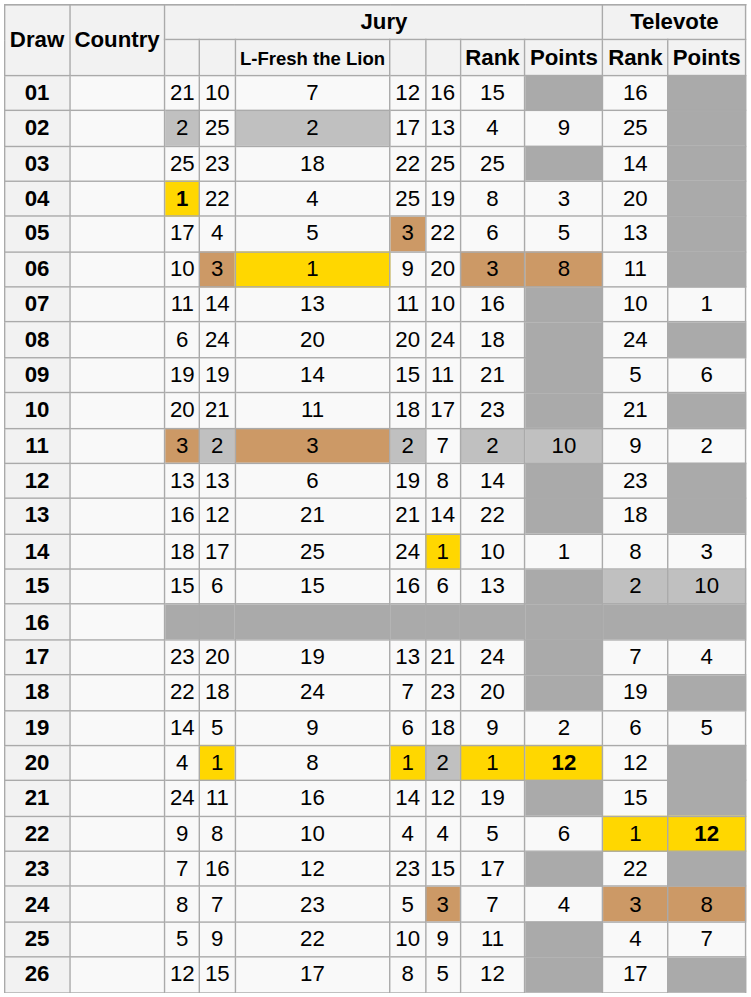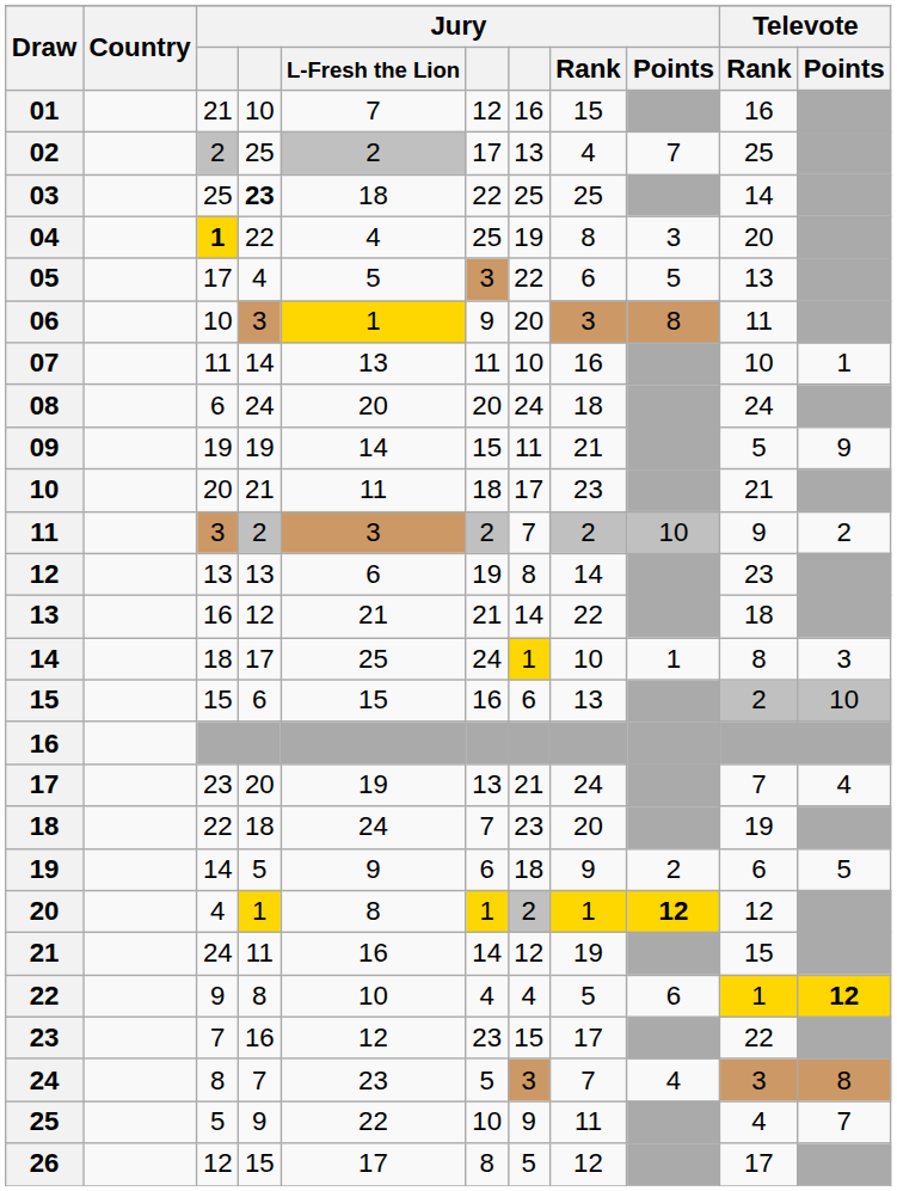 <table class="sortable wikitable collapsible plainrowheaders" style="text-align:center;">
 <tr>
 </tr>
 <tr>
 <th scope="col" rowspan="2">Draw</th>
 <th scope="col" rowspan="2">Country</th>
 <th scope="col" colspan="7">Jury</th>
 <th scope="col" colspan="2">Televote</th>
 </tr>
 <tr>
 <th scope="col"><small></small></th>
 <th scope="col"><small></small></th>
 <th scope="col"><small>L-Fresh the Lion</small></th>
 <th scope="col"><small></small></th>
 <th scope="col"><small></small></th>
 <th scope="col">Rank</th>
 <th scope="col">Points</th>
 <th scope="col">Rank</th>
 <th scope="col">Points</th>
 </tr>
 <tr>
 <th scope="row" style="text-align:center;">01</th>
 <td style="text-align:left;"></td>
 <td>21</td>
 <td>10</td>
 <td>7</td>
 <td>12</td>
 <td>16</td>
 <td>15</td>
 <td style="background:#AAAAAA;"></td>
 <td>16</td>
 <td style="background:#AAAAAA;"></td>
 </tr>
 <tr>
 <th scope="row" style="text-align:center;">02</th>
 <td style="text-align:left;"></td>
 <td style="background:silver;">2</td>
 <td>25</td>
 <td style="background:silver;">2</td>
 <td>17</td>
 <td>13</td>
 <td>4</td>
-<td>9</td>
+<td>7</td>
 <td>25</td>
 <td style="background:#AAAAAA;"></td>
 </tr>
 <tr>
 <th scope="row" style="text-align:center;">03</th>
 <td style="text-align:left;"></td>
 <td>25</td>
-<td>23</td>
+<td><strong>23</strong></td>
 <td>18</td>
 <td>22</td>
 <td>25</td>
 <td>25</td>
 <td style="background:#AAAAAA;"></td>
 <td>14</td>
 <td style="background:#AAAAAA;"></td>
 </tr>
 <tr>
 <th scope="row" style="text-align:center;">04</th>
 <td style="text-align:left;"></td>
 <td style="background:gold;"><strong>1</strong></td>
 <td>22</td>
 <td>4</td>
 <td>25</td>
 <td>19</td>
 <td>8</td>
 <td>3</td>
 <td>20</td>
 <td style="background:#AAAAAA;"></td>
 </tr>
 <tr>
 <th scope="row" style="text-align:center;">05</th>
 <td style="text-align:left;"></td>
 <td>17</td>
 <td>4</td>
 <td>5</td>
 <td style="background:#CC9966;">3</td>
 <td>22</td>
 <td>6</td>
 <td>5</td>
 <td>13</td>
 <td style="background:#AAAAAA;"></td>
 </tr>
 <tr>
 <th scope="row" style="text-align:center;">06</th>
 <td style="text-align:left;"></td>
 <td>10</td>
 <td style="background:#CC9966;">3</td>
 <td style="background:gold;">1</td>
 <td>9</td>
 <td>20</td>
 <td style="background:#CC9966;">3</td>
 <td style="background:#CC9966;">8</td>
 <td>11</td>
 <td style="background:#AAAAAA;"></td>
 </tr>
 <tr>
 <th scope="row" style="text-align:center;">07</th>
 <td style="text-align:left;"></td>
 <td>11</td>
 <td>14</td>
 <td>13</td>
 <td>11</td>
 <td>10</td>
 <td>16</td>
 <td style="background:#AAAAAA;"></td>
 <td>10</td>
 <td>1</td>
 </tr>
 <tr>
 <th scope="row" style="text-align:center;">08</th>
 <td style="text-align:left;"></td>
 <td>6</td>
 <td>24</td>
 <td>20</td>
 <td>20</td>
 <td>24</td>
 <td>18</td>
 <td style="background:#AAAAAA;"></td>
 <td>24</td>
 <td style="background:#AAAAAA;"></td>
 </tr>
 <tr>
 <th scope="row" style="text-align:center;">09</th>
 <td style="text-align:left;"></td>
 <td>19</td>
 <td>19</td>
 <td>14</td>
 <td>15</td>
 <td>11</td>
 <td>21</td>
 <td style="background:#AAAAAA;"></td>
 <td>5</td>
-<td>6</td>
+<td>9</td>
 </tr>
 <tr>
 <th scope="row" style="text-align:center;">10</th>
 <td style="text-align:left;"></td>
 <td>20</td>
 <td>21</td>
 <td>11</td>
 <td>18</td>
 <td>17</td>
 <td>23</td>
 <td style="background:#AAAAAA;"></td>
 <td>21</td>
 <td style="background:#AAAAAA;"></td>
 </tr>
 <tr>
 <th scope="row" style="text-align:center;">11</th>
 <td style="text-align:left;"></td>
 <td style="background:#CC9966;">3</td>
 <td style="background:silver;">2</td>
 <td style="background:#CC9966;">3</td>
 <td style="background:silver;">2</td>
 <td>7</td>
 <td style="background:silver;">2</td>
 <td style="background:silver;">10</td>
 <td>9</td>
 <td>2</td>
 </tr>
 <tr>
 <th scope="row" style="text-align:center;">12</th>
 <td style="text-align:left;"></td>
 <td>13</td>
 <td>13</td>
 <td>6</td>
 <td>19</td>
 <td>8</td>
 <td>14</td>
 <td style="background:#AAAAAA;"></td>
 <td>23</td>
 <td style="background:#AAAAAA;"></td>
 </tr>
 <tr>
 <th scope="row" style="text-align:center;">13</th>
 <td style="text-align:left;"></td>
 <td>16</td>
 <td>12</td>
 <td>21</td>
 <td>21</td>
 <td>14</td>
 <td>22</td>
 <td style="background:#AAAAAA;"></td>
 <td>18</td>
 <td style="background:#AAAAAA;"></td>
 </tr>
 <tr>
 <th scope="row" style="text-align:center;">14</th>
 <td style="text-align:left;"></td>
 <td>18</td>
 <td>17</td>
 <td>25</td>
 <td>24</td>
 <td style="background:gold;">1</td>
 <td>10</td>
 <td>1</td>
 <td>8</td>
 <td>3</td>
 </tr>
 <tr>
 <th scope="row" style="text-align:center;">15</th>
 <td style="text-align:left;"></td>
 <td>15</td>
 <td>6</td>
 <td>15</td>
 <td>16</td>
 <td>6</td>
 <td>13</td>
 <td style="background:#AAAAAA;"></td>
 <td style="background:silver;">2</td>
 <td style="background:silver;">10</td>
 </tr>
 <tr class="sortbottom">
 <th scope="row" style="text-align:center;">16</th>
 <td style="text-align:left;"></td>
 <td style="background:#AAAAAA;"></td>
 <td style="background:#AAAAAA;"></td>
 <td style="background:#AAAAAA;"></td>
 <td style="background:#AAAAAA;"></td>
 <td style="background:#AAAAAA;"></td>
 <td style="background:#AAAAAA;"></td>
 <td style="background:#AAAAAA;"></td>
 <td style="background:#AAAAAA;"></td>
 <td style="background:#AAAAAA;"></td>
 </tr>
 <tr>
 <th scope="row" style="text-align:center;">17</th>
 <td style="text-align:left;"></td>
 <td>23</td>
 <td>20</td>
 <td>19</td>
 <td>13</td>
 <td>21</td>
 <td>24</td>
 <td style="background:#AAAAAA;"></td>
 <td>7</td>
 <td>4</td>
 </tr>
 <tr>
 <th scope="row" style="text-align:center;">18</th>
 <td style="text-align:left;"></td>
 <td>22</td>
 <td>18</td>
 <td>24</td>
 <td>7</td>
 <td>23</td>
 <td>20</td>
 <td style="background:#AAAAAA;"></td>
 <td>19</td>
 <td style="background:#AAAAAA;"></td>
 </tr>
 <tr>
 <th scope="row" style="text-align:center;">19</th>
 <td style="text-align:left;"></td>
 <td>14</td>
 <td>5</td>
 <td>9</td>
 <td>6</td>
 <td>18</td>
 <td>9</td>
 <td>2</td>
 <td>6</td>
 <td>5</td>
 </tr>
 <tr>
 <th scope="row" style="text-align:center;">20</th>
 <td style="text-align:left;"></td>
 <td>4</td>
 <td style="background:gold;">1</td>
 <td>8</td>
 <td style="background:gold;">1</td>
 <td style="background:silver;">2</td>
 <td style="background:gold;">1</td>
 <td style="background:gold;"><strong>12</strong></td>
 <td>12</td>
 <td style="background:#AAAAAA;"></td>
 </tr>
 <tr>
 <th scope="row" style="text-align:center;">21</th>
 <td style="text-align:left;"></td>
 <td>24</td>
 <td>11</td>
 <td>16</td>
 <td>14</td>
 <td>12</td>
 <td>19</td>
 <td style="background:#AAAAAA;"></td>
 <td>15</td>
 <td style="background:#AAAAAA;"></td>
 </tr>
 <tr>
 <th scope="row" style="text-align:center;">22</th>
 <td style="text-align:left;"></td>
 <td>9</td>
 <td>8</td>
 <td>10</td>
 <td>4</td>
 <td>4</td>
 <td>5</td>
 <td>6</td>
 <td style="background:gold;">1</td>
 <td style="background:gold;"><strong>12</strong></td>
 </tr>
 <tr>
 <th scope="row" style="text-align:center;">23</th>
 <td style="text-align:left;"></td>
 <td>7</td>
 <td>16</td>
 <td>12</td>
 <td>23</td>
 <td>15</td>
 <td>17</td>
 <td style="background:#AAAAAA;"></td>
 <td>22</td>
 <td style="background:#AAAAAA;"></td>
 </tr>
 <tr>
 <th scope="row" style="text-align:center;">24</th>
 <td style="text-align:left;"></td>
 <td>8</td>
 <td>7</td>
 <td>23</td>
 <td>5</td>
 <td style="background:#CC9966;">3</td>
 <td>7</td>
 <td>4</td>
 <td style="background:#CC9966;">3</td>
 <td style="background:#CC9966;">8</td>
 </tr>
 <tr>
 <th scope="row" style="text-align:center;">25</th>
 <td style="text-align:left;"></td>
 <td>5</td>
 <td>9</td>
 <td>22</td>
 <td>10</td>
 <td>9</td>
 <td>11</td>
 <td style="background:#AAAAAA;"></td>
 <td>4</td>
 <td>7</td>
 </tr>
 <tr>
 <th scope="row" style="text-align:center;">26</th>
 <td style="text-align:left;"></td>
 <td>12</td>
 <td>15</td>
 <td>17</td>
 <td>8</td>
 <td>5</td>
 <td>12</td>
 <td style="background:#AAAAAA;"></td>
 <td>17</td>
 <td style="background:#AAAAAA;"></td>
 </tr>
 </table>
